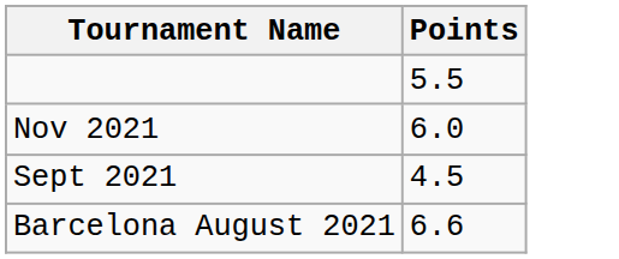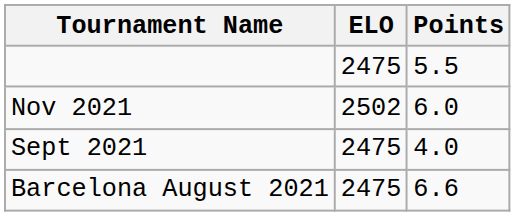 <table class="wikitable">
 <tr>
 <th>Tournament Name</th>
+<th>ELO</th>
 <th>Points</th>
 </tr>
 <tr>
 <td></td>
+<td>2475</td>
 <td>5.5</td>
 </tr>
 <tr>
 <td> Nov 2021</td>
+<td>2502</td>
 <td>6.0</td>
 </tr>
 <tr>
 <td> Sept 2021</td>
-<td>4.5</td>
+<td>2475</td>
+<td>4.0</td>
 </tr>
 <tr>
 <td> Barcelona  August 2021</td>
+<td>2475</td>
 <td>6.6</td>
 </tr>
 </table>
